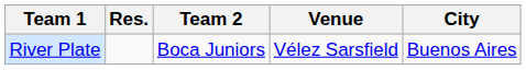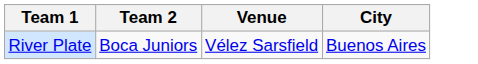 <table class=wikitable>
 <tr>
 <th>Team 1</th>
-<th>Res.</th>
 <th>Team 2</th>
 <th>Venue</th>
 <th>City</th>
 </tr>
 <tr>
 <td bgcolor= #d0e7ff><a href='#'>River Plate</a></td>
-<td></td>
 <td><a href='#'>Boca Juniors</a></td>
 <td><a href='#'>Vélez Sarsfield</a></td>
 <td><a href='#'>Buenos Aires</a></td>
 </tr>
 </table>
